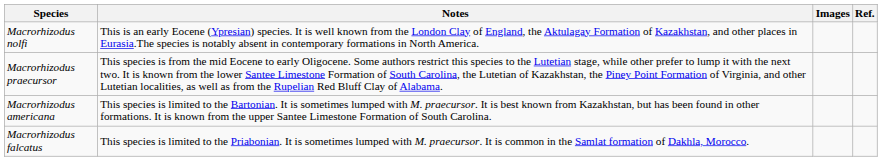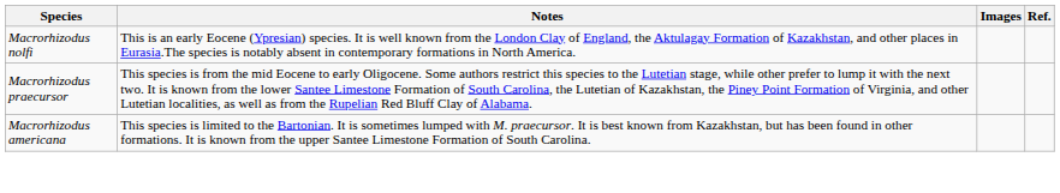 <table class="wikitable">
 <tr>
 <th>Species</th>
 <th>Notes</th>
 <th>Images</th>
 <th>Ref.</th>
 </tr>
 <tr>
 <td><em>Macrorhizodus nolfi</em></td>
 <td>This is an early Eocene (<a href='#'>Ypresian</a>) species. It is well known from the <a href='#'>London Clay</a> of <a href='#'>England</a>, the <a href='#'>Aktulagay Formation</a> of <a href='#'>Kazakhstan</a>, and other places in <a href='#'>Eurasia</a>.The species is notably absent in contemporary formations in North America.</td>
 <td></td>
 <td></td>
 </tr>
 <tr>
 <td><em>Macrorhizodus praecursor</em></td>
 <td>This species is from the mid Eocene to early Oligocene. Some authors restrict this species to the <a href='#'>Lutetian</a> stage, while other prefer to lump it with the next two. It is known from the lower <a href='#'>Santee Limestone</a> Formation of <a href='#'>South Carolina</a>, the Lutetian of Kazakhstan, the <a href='#'>Piney Point Formation</a> of Virginia, and other Lutetian localities, as well as from the <a href='#'>Rupelian</a> Red Bluff Clay of <a href='#'>Alabama</a>.</td>
 <td></td>
 <td></td>
 </tr>
 <tr>
 <td><em>Macrorhizodus americana</em></td>
 <td>This species is limited to the <a href='#'>Bartonian</a>. It is sometimes lumped with <em>M. praecursor</em>. It is best known from Kazakhstan, but has been found in other formations. It is known from the upper Santee Limestone Formation of South Carolina.</td>
 <td></td>
 <td></td>
 </tr>
-<tr>
-<td><em>Macrorhizodus falcatus</em></td>
-<td>This species is limited to the <a href='#'>Priabonian</a>. It is sometimes lumped with <em>M. praecursor</em>. It is common in the <a href='#'>Samlat formation</a> of <a href='#'>Dakhla, Morocco</a>.</td>
-<td></td>
-<td></td>
-</tr>
 </table>
